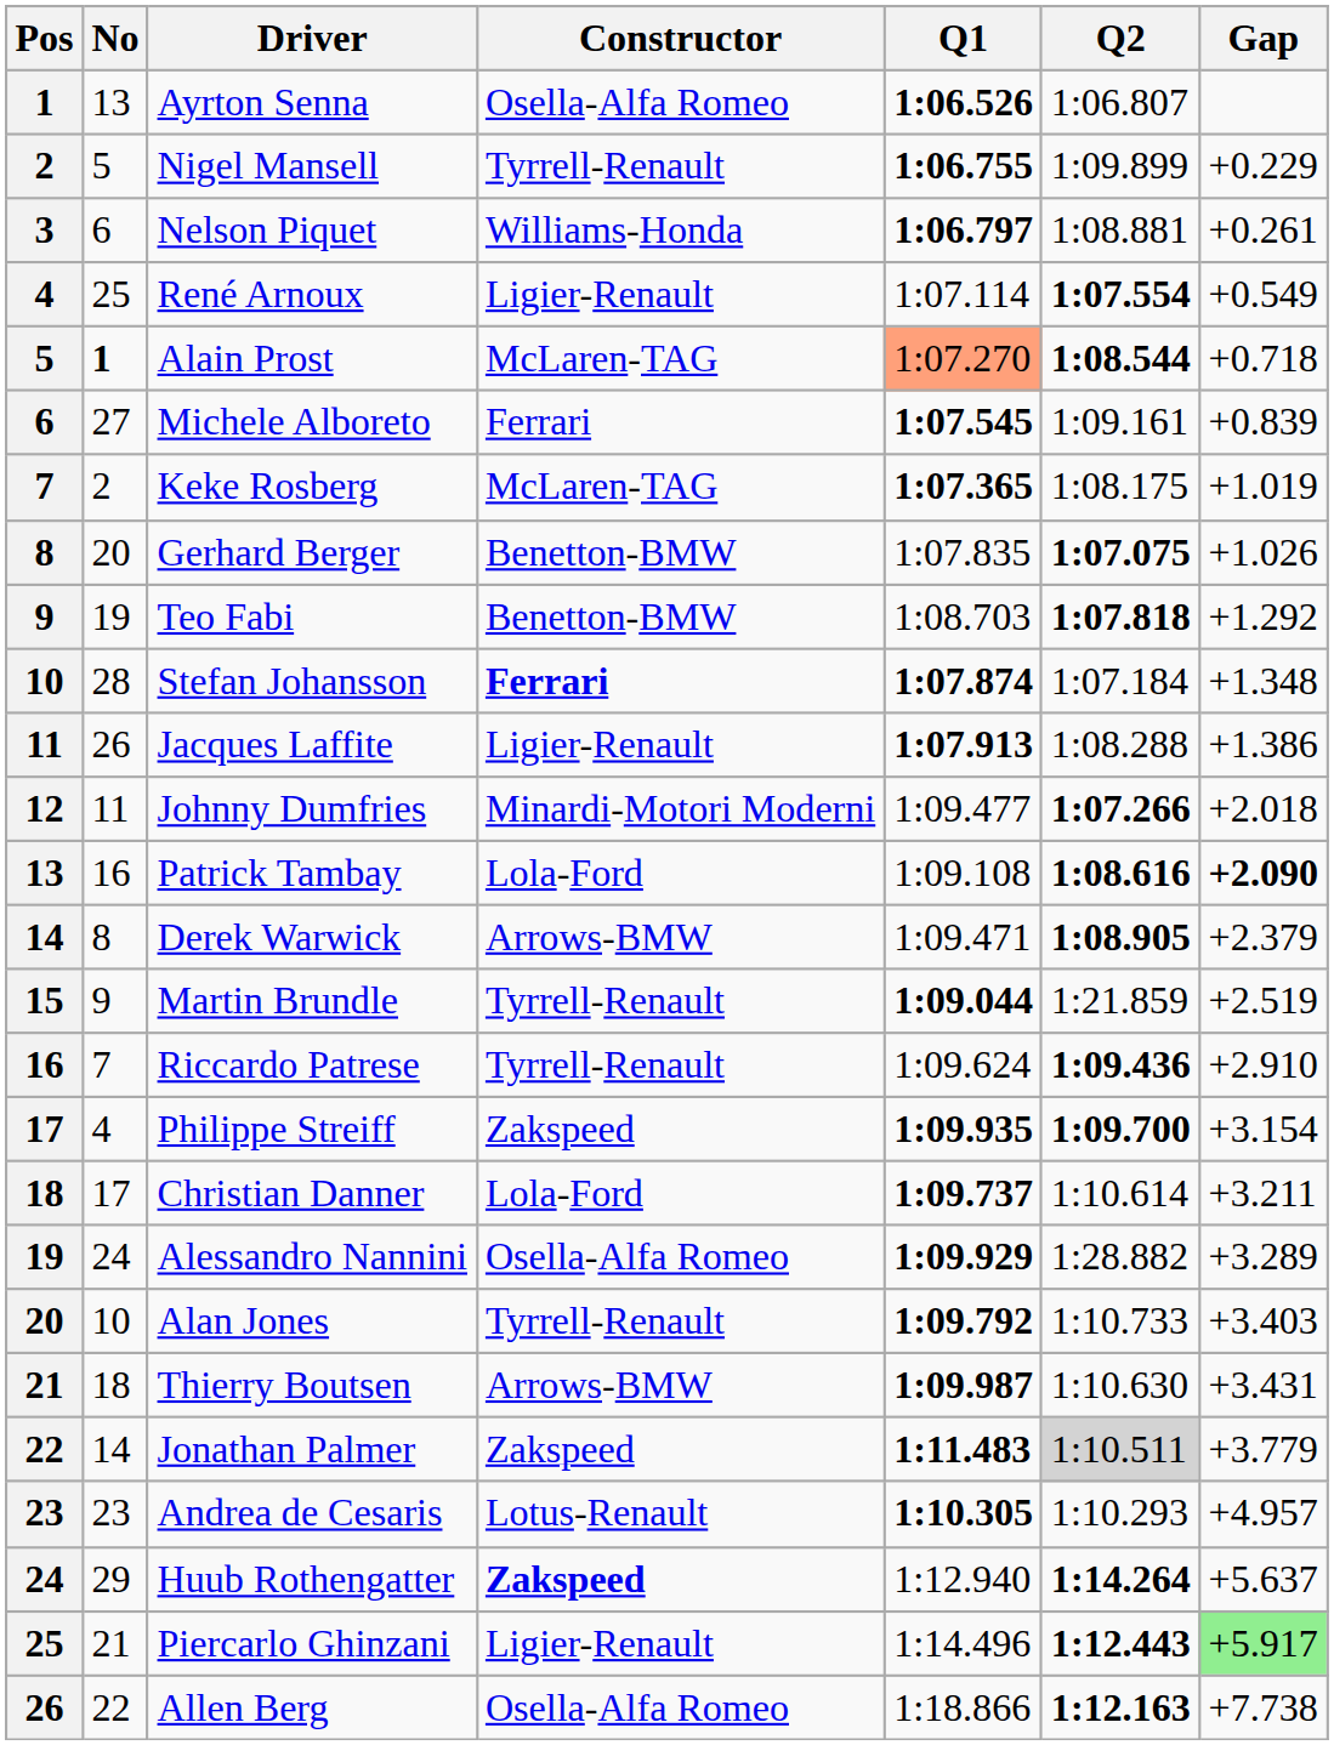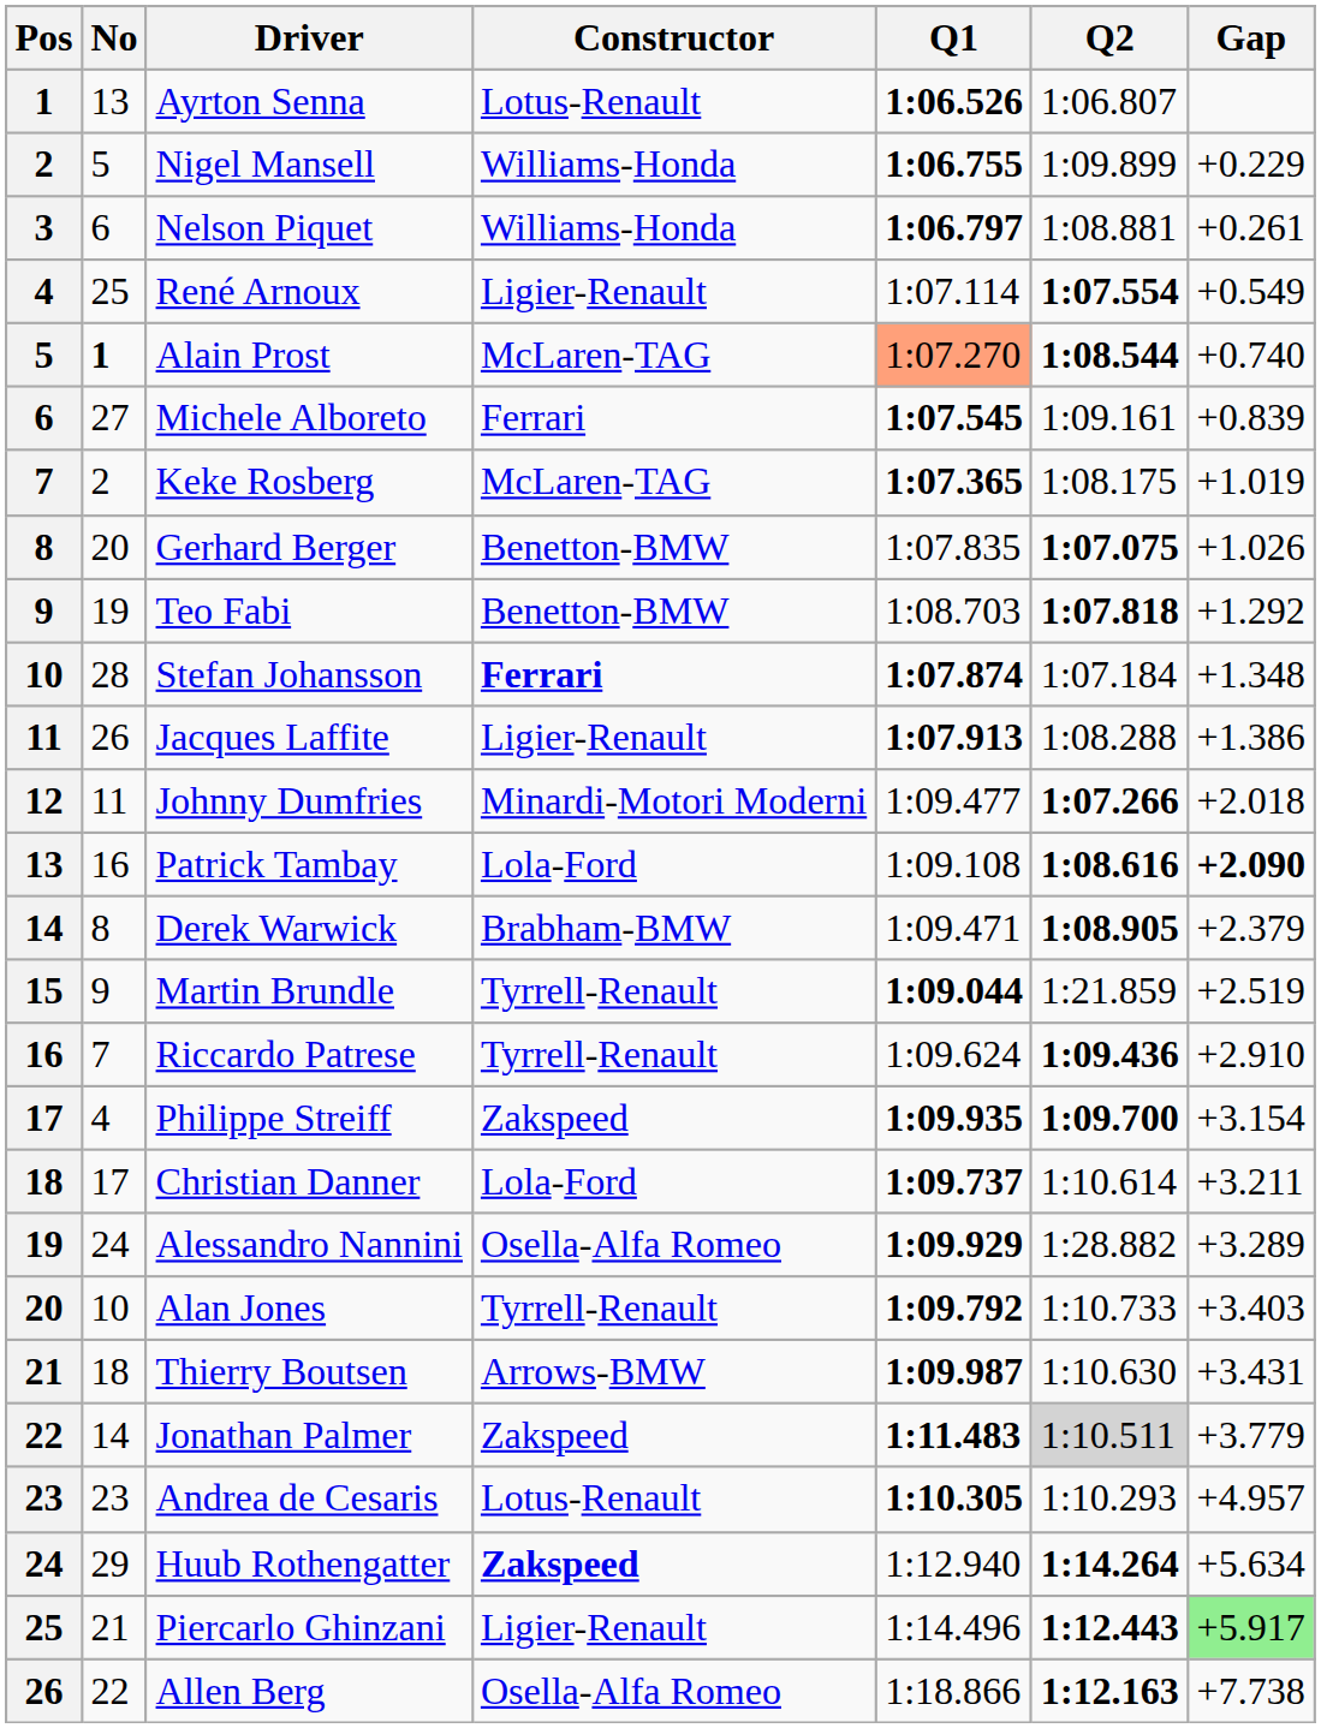 <table class="wikitable sortable" style="font-size: 95%;">
 <tr>
 <th>Pos</th>
 <th>No</th>
 <th>Driver</th>
 <th>Constructor</th>
 <th>Q1</th>
 <th>Q2</th>
 <th>Gap</th>
 </tr>
 <tr>
 <th>1</th>
 <td>13</td>
 <td> <a href='#'>Ayrton Senna</a></td>
-<td><a href='#'>Osella</a>-<a href='#'>Alfa Romeo</a></td>
+<td><a href='#'>Lotus</a>-<a href='#'>Renault</a></td>
 <td><strong>1:06.526</strong></td>
 <td>1:06.807</td>
 <td></td>
 </tr>
 <tr>
 <th>2</th>
 <td>5</td>
 <td> <a href='#'>Nigel Mansell</a></td>
-<td><a href='#'>Tyrrell</a>-<a href='#'>Renault</a></td>
+<td><a href='#'>Williams</a>-<a href='#'>Honda</a></td>
 <td><strong>1:06.755</strong></td>
 <td>1:09.899</td>
 <td>+0.229</td>
 </tr>
 <tr>
 <th>3</th>
 <td>6</td>
 <td> <a href='#'>Nelson Piquet</a></td>
 <td><a href='#'>Williams</a>-<a href='#'>Honda</a></td>
 <td><strong>1:06.797</strong></td>
 <td>1:08.881</td>
 <td>+0.261</td>
 </tr>
 <tr>
 <th>4</th>
 <td>25</td>
 <td> <a href='#'>René Arnoux</a></td>
 <td><a href='#'>Ligier</a>-<a href='#'>Renault</a></td>
 <td>1:07.114</td>
 <td><strong>1:07.554</strong></td>
 <td>+0.549</td>
 </tr>
 <tr>
 <th>5</th>
 <td><strong>1</strong></td>
 <td> <a href='#'>Alain Prost</a></td>
 <td><a href='#'>McLaren</a>-<a href='#'>TAG</a></td>
 <td style="background: lightsalmon;">1:07.270</td>
 <td><strong>1:08.544</strong></td>
-<td>+0.718</td>
+<td>+0.740</td>
 </tr>
 <tr>
 <th>6</th>
 <td>27</td>
 <td> <a href='#'>Michele Alboreto</a></td>
 <td><a href='#'>Ferrari</a></td>
 <td><strong>1:07.545</strong></td>
 <td>1:09.161</td>
 <td>+0.839</td>
 </tr>
 <tr>
 <th>7</th>
 <td>2</td>
 <td> <a href='#'>Keke Rosberg</a></td>
 <td><a href='#'>McLaren</a>-<a href='#'>TAG</a></td>
 <td><strong>1:07.365</strong></td>
 <td>1:08.175</td>
 <td>+1.019</td>
 </tr>
 <tr>
 <th>8</th>
 <td>20</td>
 <td> <a href='#'>Gerhard Berger</a></td>
 <td><a href='#'>Benetton</a>-<a href='#'>BMW</a></td>
 <td>1:07.835</td>
 <td><strong>1:07.075</strong></td>
 <td>+1.026</td>
 </tr>
 <tr>
 <th>9</th>
 <td>19</td>
 <td> <a href='#'>Teo Fabi</a></td>
 <td><a href='#'>Benetton</a>-<a href='#'>BMW</a></td>
 <td>1:08.703</td>
 <td><strong>1:07.818</strong></td>
 <td>+1.292</td>
 </tr>
 <tr>
 <th>10</th>
 <td>28</td>
 <td> <a href='#'>Stefan Johansson</a></td>
 <td><strong><a href='#'>Ferrari</a></strong></td>
 <td><strong>1:07.874</strong></td>
 <td>1:07.184</td>
 <td>+1.348</td>
 </tr>
 <tr>
 <th>11</th>
 <td>26</td>
 <td> <a href='#'>Jacques Laffite</a></td>
 <td><a href='#'>Ligier</a>-<a href='#'>Renault</a></td>
 <td><strong>1:07.913</strong></td>
 <td>1:08.288</td>
 <td>+1.386</td>
 </tr>
 <tr>
 <th>12</th>
 <td>11</td>
 <td> <a href='#'>Johnny Dumfries</a></td>
 <td><a href='#'>Minardi</a>-<a href='#'>Motori Moderni</a></td>
 <td>1:09.477</td>
 <td><strong>1:07.266</strong></td>
 <td>+2.018</td>
 </tr>
 <tr>
 <th>13</th>
 <td>16</td>
 <td> <a href='#'>Patrick Tambay</a></td>
 <td><a href='#'>Lola</a>-<a href='#'>Ford</a></td>
 <td>1:09.108</td>
 <td><strong>1:08.616</strong></td>
 <td><strong>+2.090</strong></td>
 </tr>
 <tr>
 <th>14</th>
 <td>8</td>
 <td> <a href='#'>Derek Warwick</a></td>
-<td><a href='#'>Arrows</a>-<a href='#'>BMW</a></td>
+<td><a href='#'>Brabham</a>-<a href='#'>BMW</a></td>
 <td>1:09.471</td>
 <td><strong>1:08.905</strong></td>
 <td>+2.379</td>
 </tr>
 <tr>
 <th>15</th>
 <td>9</td>
 <td> <a href='#'>Martin Brundle</a></td>
 <td><a href='#'>Tyrrell</a>-<a href='#'>Renault</a></td>
 <td><strong>1:09.044</strong></td>
 <td>1:21.859</td>
 <td>+2.519</td>
 </tr>
 <tr>
 <th>16</th>
 <td>7</td>
 <td> <a href='#'>Riccardo Patrese</a></td>
 <td><a href='#'>Tyrrell</a>-<a href='#'>Renault</a></td>
 <td>1:09.624</td>
 <td><strong>1:09.436</strong></td>
 <td>+2.910</td>
 </tr>
 <tr>
 <th>17</th>
 <td>4</td>
 <td> <a href='#'>Philippe Streiff</a></td>
 <td><a href='#'>Zakspeed</a></td>
 <td><strong>1:09.935</strong></td>
 <td><strong>1:09.700</strong></td>
 <td>+3.154</td>
 </tr>
 <tr>
 <th>18</th>
 <td>17</td>
 <td> <a href='#'>Christian Danner</a></td>
 <td><a href='#'>Lola</a>-<a href='#'>Ford</a></td>
 <td><strong>1:09.737</strong></td>
 <td>1:10.614</td>
 <td>+3.211</td>
 </tr>
 <tr>
 <th>19</th>
 <td>24</td>
 <td> <a href='#'>Alessandro Nannini</a></td>
 <td><a href='#'>Osella</a>-<a href='#'>Alfa Romeo</a></td>
 <td><strong>1:09.929</strong></td>
 <td>1:28.882</td>
 <td>+3.289</td>
 </tr>
 <tr>
 <th>20</th>
 <td>10</td>
 <td> <a href='#'>Alan Jones</a></td>
 <td><a href='#'>Tyrrell</a>-<a href='#'>Renault</a></td>
 <td><strong>1:09.792</strong></td>
 <td>1:10.733</td>
 <td>+3.403</td>
 </tr>
 <tr>
 <th>21</th>
 <td>18</td>
 <td> <a href='#'>Thierry Boutsen</a></td>
 <td><a href='#'>Arrows</a>-<a href='#'>BMW</a></td>
 <td><strong>1:09.987</strong></td>
 <td>1:10.630</td>
 <td>+3.431</td>
 </tr>
 <tr>
 <th>22</th>
 <td>14</td>
 <td> <a href='#'>Jonathan Palmer</a></td>
 <td><a href='#'>Zakspeed</a></td>
 <td><strong>1:11.483</strong></td>
 <td style="background: lightgrey;">1:10.511</td>
 <td>+3.779</td>
 </tr>
 <tr>
 <th>23</th>
 <td>23</td>
 <td> <a href='#'>Andrea de Cesaris</a></td>
 <td><a href='#'>Lotus</a>-<a href='#'>Renault</a></td>
 <td><strong>1:10.305</strong></td>
 <td>1:10.293</td>
 <td>+4.957</td>
 </tr>
 <tr>
 <th>24</th>
 <td>29</td>
 <td> <a href='#'>Huub Rothengatter</a></td>
 <td><strong><a href='#'>Zakspeed</a></strong></td>
 <td>1:12.940</td>
 <td><strong>1:14.264</strong></td>
-<td>+5.637</td>
+<td>+5.634</td>
 </tr>
 <tr>
 <th>25</th>
 <td>21</td>
 <td> <a href='#'>Piercarlo Ghinzani</a></td>
 <td><a href='#'>Ligier</a>-<a href='#'>Renault</a></td>
 <td>1:14.496</td>
 <td><strong>1:12.443</strong></td>
 <td style="background: lightgreen;">+5.917</td>
 </tr>
 <tr>
 <th>26</th>
 <td>22</td>
 <td> <a href='#'>Allen Berg</a></td>
 <td><a href='#'>Osella</a>-<a href='#'>Alfa Romeo</a></td>
 <td>1:18.866</td>
 <td><strong>1:12.163</strong></td>
 <td>+7.738</td>
 </tr>
 </table>
